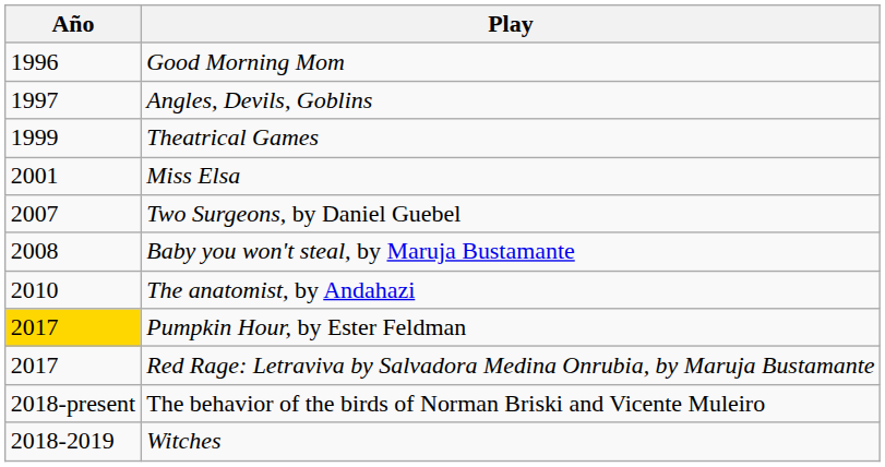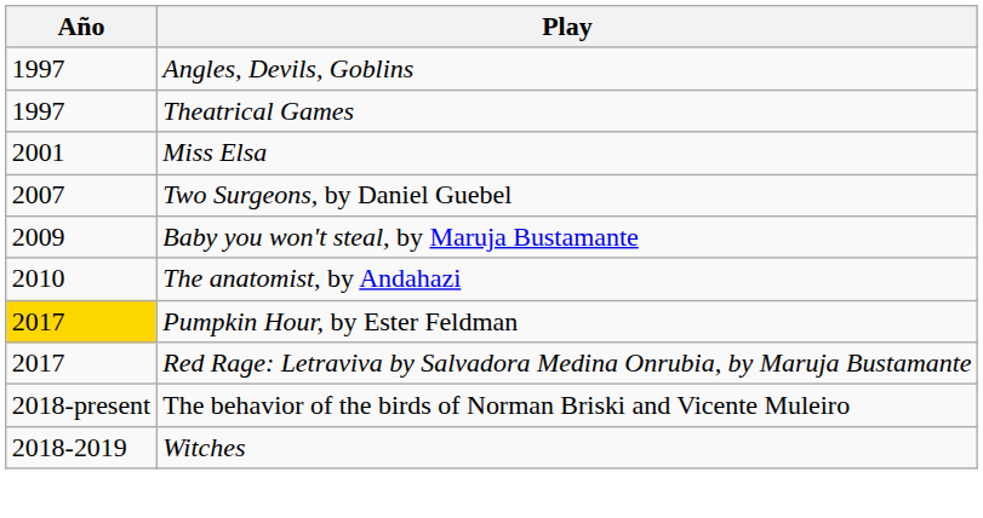 <table class="wikitable">
 <tr>
 <th align="center">Año</th>
 <th align="center">Play</th>
 </tr>
 <tr>
-<td>1996</td>
-<td><em>Good Morning Mom</em></td>
-</tr>
-<tr>
 <td>1997</td>
 <td><em>Angles, Devils, Goblins</em></td>
 </tr>
 <tr>
-<td>1999</td>
+<td>1997</td>
 <td><em>Theatrical Games</em></td>
 </tr>
 <tr>
 <td>2001</td>
 <td><em>Miss Elsa</em></td>
 </tr>
 <tr>
 <td>2007</td>
 <td><em>Two Surgeons,</em> by Daniel Guebel</td>
 </tr>
 <tr>
-<td>2008</td>
+<td>2009</td>
 <td><em>Baby you won't steal,</em> by <a href='#'>Maruja Bustamante</a></td>
 </tr>
 <tr>
 <td>2010</td>
 <td><em>The anatomist,</em> by <a href='#'>Andahazi</a></td>
 </tr>
 <tr>
 <td style="background: gold;">2017</td>
 <td><em>Pumpkin Hour,</em> by Ester Feldman</td>
 </tr>
 <tr>
 <td>2017</td>
 <td><em>Red Rage: Letraviva by Salvadora Medina Onrubia, by Maruja Bustamante</em></td>
 </tr>
 <tr>
 <td>2018-present</td>
 <td>The behavior of the birds of Norman Briski and Vicente Muleiro</td>
 </tr>
 <tr>
 <td>2018-2019</td>
 <td><em>Witches</em></td>
 </tr>
 </table>
